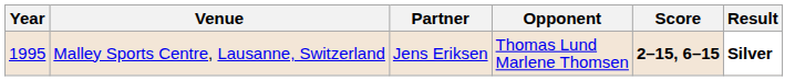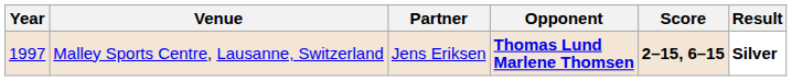 <table class="sortable wikitable" style="font-size: 90%;">
 <tr>
 <th>Year</th>
 <th>Venue</th>
 <th>Partner</th>
 <th>Opponent</th>
 <th>Score</th>
 <th>Result</th>
 </tr>
 <tr style="background:#F3E6D7">
-<td align="center"><a href='#'>1995</a></td>
+<td align="center"><a href='#'>1997</a></td>
 <td align="left"><a href='#'>Malley Sports Centre</a>, <a href='#'>Lausanne, Switzerland</a></td>
 <td align="left"> <a href='#'>Jens Eriksen</a></td>
-<td align="left"> <a href='#'>Thomas Lund</a> <br>  <a href='#'>Marlene Thomsen</a></td>
+<td align="left"><strong> <a href='#'>Thomas Lund</a> <br>  <a href='#'>Marlene Thomsen</a></strong></td>
 <td align="left"><strong>2–15, 6–15</strong></td>
 <td style="text-align:left; background:white"> <strong>Silver</strong></td>
 </tr>
 </table>
